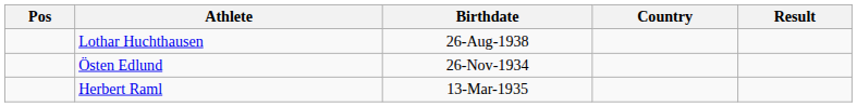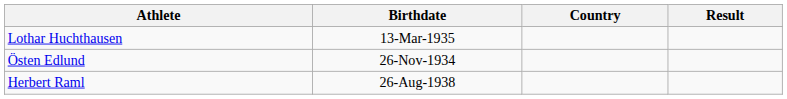 <table class="wikitable"  style="text-align:center; width:70%;">
 <tr>
-<th>Pos</th>
 <th>Athlete</th>
 <th>Birthdate</th>
 <th>Country</th>
 <th>Result</th>
 </tr>
 <tr>
-<td align=center></td>
 <td align=left><a href='#'>Lothar Huchthausen</a></td>
-<td>26-Aug-1938</td>
+<td>13-Mar-1935</td>
 <td align=left></td>
 <td></td>
 </tr>
 <tr>
-<td align=center></td>
 <td align=left><a href='#'>Östen Edlund</a></td>
 <td>26-Nov-1934</td>
 <td align=left></td>
 <td></td>
 </tr>
 <tr>
-<td align=center></td>
 <td align=left><a href='#'>Herbert Raml</a></td>
-<td>13-Mar-1935</td>
+<td>26-Aug-1938</td>
 <td align=left></td>
 <td></td>
 </tr>
 </table>
